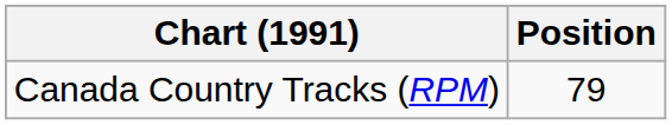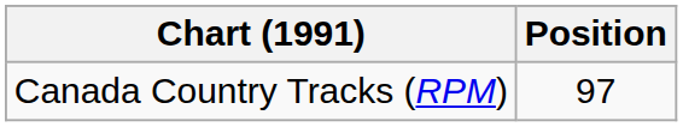 <table class="wikitable sortable">
 <tr>
 <th scope="col">Chart (1991)</th>
 <th scope="col">Position</th>
 </tr>
 <tr>
 <td>Canada Country Tracks (<em><a href='#'>RPM</a></em>)</td>
-<td align="center">79</td>
+<td align="center">97</td>
 </tr>
 </table>
